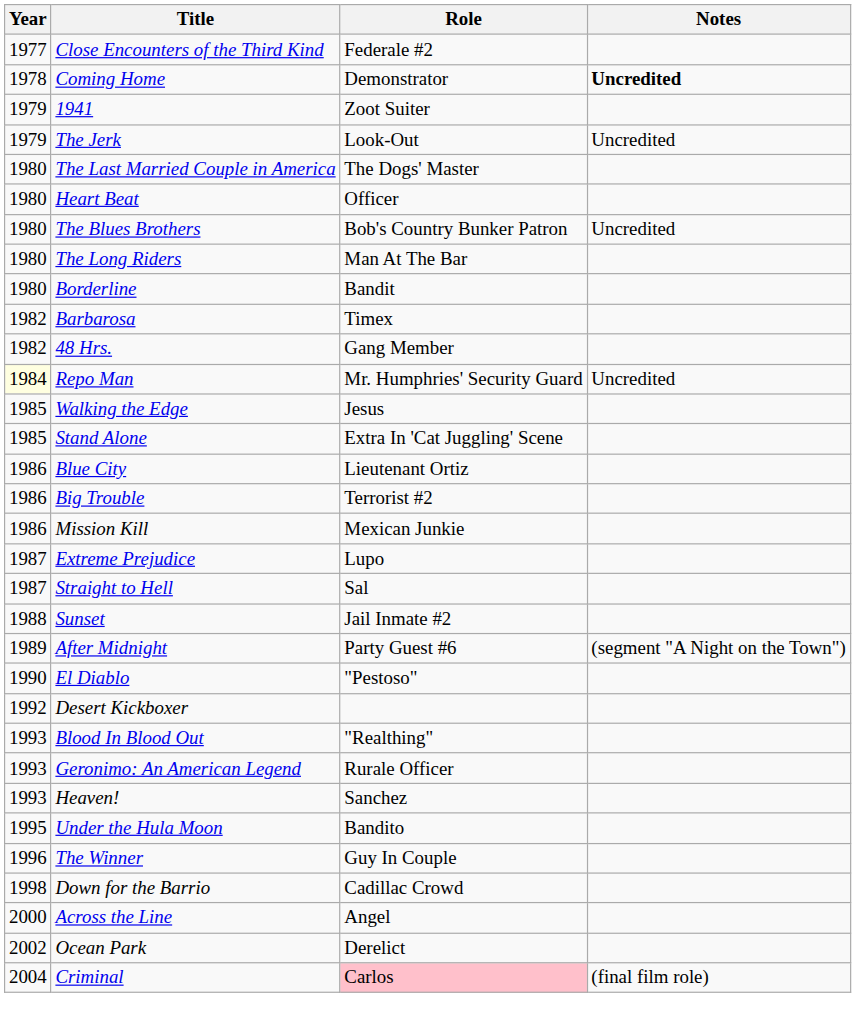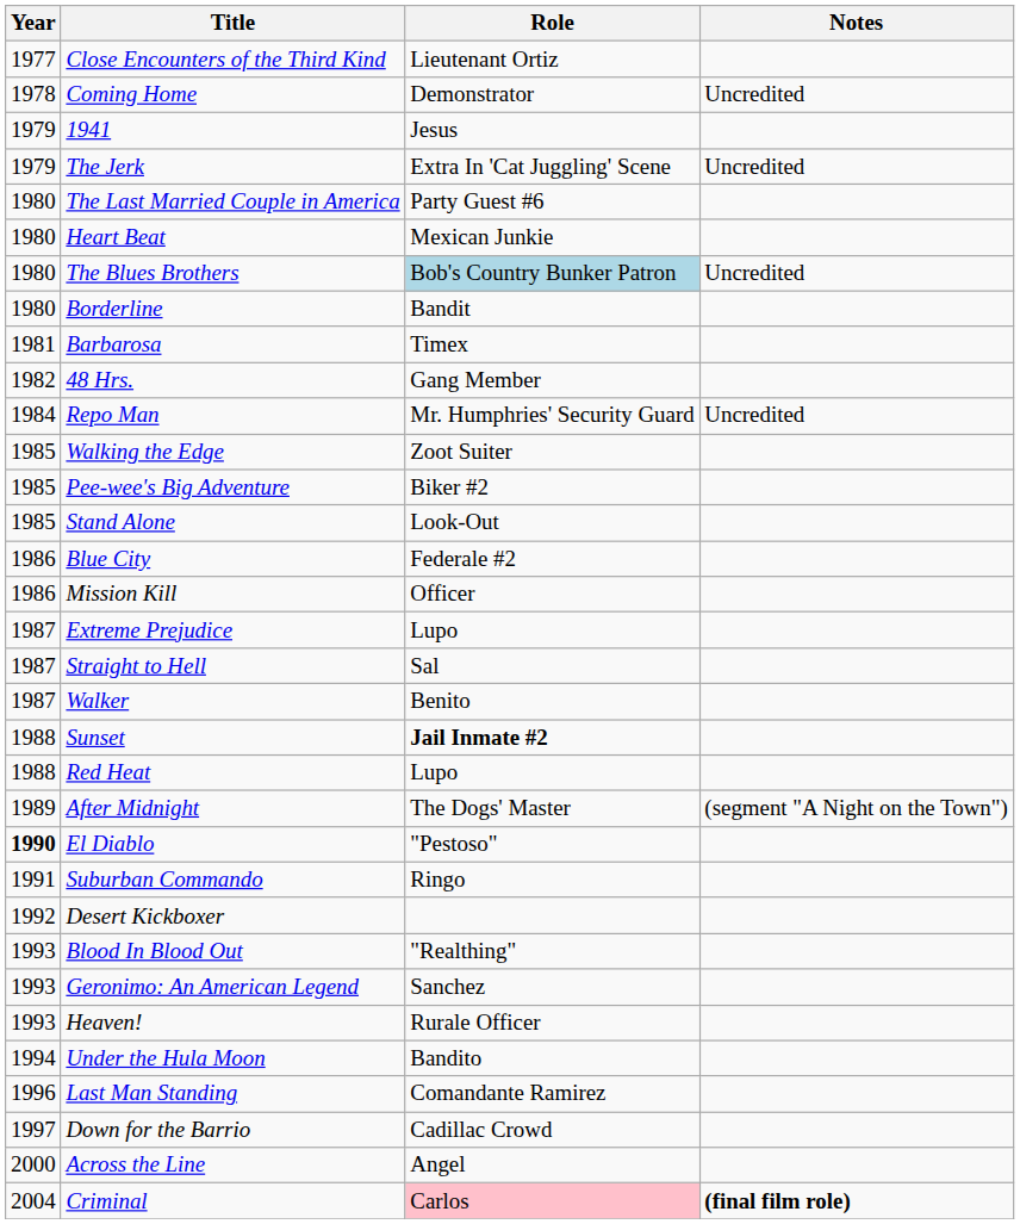 <table class="wikitable">
 <tr>
 <th>Year</th>
 <th>Title</th>
 <th>Role</th>
 <th>Notes</th>
 </tr>
 <tr>
 <td>1977</td>
 <td><em><a href='#'>Close Encounters of the Third Kind</a></em></td>
-<td>Federale #2</td>
+<td>Lieutenant Ortiz</td>
 <td></td>
 </tr>
 <tr>
 <td>1978</td>
 <td><em><a href='#'>Coming Home</a></em></td>
 <td>Demonstrator</td>
-<td><strong>Uncredited</strong></td>
+<td>Uncredited</td>
 </tr>
 <tr>
 <td>1979</td>
 <td><em><a href='#'>1941</a></em></td>
-<td>Zoot Suiter</td>
+<td>Jesus</td>
 <td></td>
 </tr>
 <tr>
 <td>1979</td>
 <td><em><a href='#'>The Jerk</a></em></td>
-<td>Look-Out</td>
+<td>Extra In 'Cat Juggling' Scene</td>
 <td>Uncredited</td>
 </tr>
 <tr>
 <td>1980</td>
 <td><em><a href='#'>The Last Married Couple in America</a></em></td>
-<td>The Dogs' Master</td>
+<td>Party Guest #6</td>
 <td></td>
 </tr>
 <tr>
 <td>1980</td>
 <td><em><a href='#'>Heart Beat</a></em></td>
-<td>Officer</td>
+<td>Mexican Junkie</td>
 <td></td>
 </tr>
 <tr>
 <td>1980</td>
 <td><em><a href='#'>The Blues Brothers</a></em></td>
-<td>Bob's Country Bunker Patron</td>
+<td style="background: lightblue;">Bob's Country Bunker Patron</td>
 <td>Uncredited</td>
-</tr>
-<tr>
-<td>1980</td>
-<td><em><a href='#'>The Long Riders</a></em></td>
-<td>Man At The Bar</td>
-<td></td>
 </tr>
 <tr>
 <td>1980</td>
 <td><em><a href='#'>Borderline</a></em></td>
 <td>Bandit</td>
 <td></td>
 </tr>
 <tr>
-<td>1982</td>
+<td>1981</td>
 <td><em><a href='#'>Barbarosa</a></em></td>
 <td>Timex</td>
 <td></td>
 </tr>
 <tr>
 <td>1982</td>
 <td><em><a href='#'>48 Hrs.</a></em></td>
 <td>Gang Member</td>
 <td></td>
 </tr>
 <tr>
-<td style="background: lightyellow;">1984</td>
+<td>1984</td>
 <td><em><a href='#'>Repo Man</a></em></td>
 <td>Mr. Humphries' Security Guard</td>
 <td>Uncredited</td>
 </tr>
 <tr>
 <td>1985</td>
 <td><em><a href='#'>Walking the Edge</a></em></td>
-<td>Jesus</td>
+<td>Zoot Suiter</td>
+<td></td>
+</tr>
+<tr>
+<td>1985</td>
+<td><em><a href='#'>Pee-wee's Big Adventure</a></em></td>
+<td>Biker #2</td>
 <td></td>
 </tr>
 <tr>
 <td>1985</td>
 <td><em><a href='#'>Stand Alone</a></em></td>
-<td>Extra In 'Cat Juggling' Scene</td>
+<td>Look-Out</td>
 <td></td>
 </tr>
 <tr>
 <td>1986</td>
 <td><em><a href='#'>Blue City</a></em></td>
-<td>Lieutenant Ortiz</td>
-<td></td>
-</tr>
-<tr>
-<td>1986</td>
-<td><em><a href='#'>Big Trouble</a></em></td>
-<td>Terrorist #2</td>
+<td>Federale #2</td>
 <td></td>
 </tr>
 <tr>
 <td>1986</td>
 <td><em>Mission Kill</em></td>
-<td>Mexican Junkie</td>
+<td>Officer</td>
 <td></td>
 </tr>
 <tr>
 <td>1987</td>
 <td><em><a href='#'>Extreme Prejudice</a></em></td>
 <td>Lupo</td>
 <td></td>
 </tr>
 <tr>
 <td>1987</td>
 <td><em><a href='#'>Straight to Hell</a></em></td>
 <td>Sal</td>
 <td></td>
 </tr>
 <tr>
+<td>1987</td>
+<td><em><a href='#'>Walker</a></em></td>
+<td>Benito</td>
+<td></td>
+</tr>
+<tr>
 <td>1988</td>
 <td><em><a href='#'>Sunset</a></em></td>
-<td>Jail Inmate #2</td>
+<td><strong>Jail Inmate #2</strong></td>
+<td></td>
+</tr>
+<tr>
+<td>1988</td>
+<td><em><a href='#'>Red Heat</a></em></td>
+<td>Lupo</td>
 <td></td>
 </tr>
 <tr>
 <td>1989</td>
 <td><em><a href='#'>After Midnight</a></em></td>
-<td>Party Guest #6</td>
+<td>The Dogs' Master</td>
 <td>(segment "A Night on the Town")</td>
 </tr>
 <tr>
-<td>1990</td>
+<td><strong>1990</strong></td>
 <td><em><a href='#'>El Diablo</a></em></td>
 <td>"Pestoso"</td>
+<td></td>
+</tr>
+<tr>
+<td>1991</td>
+<td><em><a href='#'>Suburban Commando</a></em></td>
+<td>Ringo</td>
 <td></td>
 </tr>
 <tr>
 <td>1992</td>
 <td><em>Desert Kickboxer</em></td>
 <td></td>
 <td></td>
 </tr>
 <tr>
 <td>1993</td>
 <td><em><a href='#'>Blood In Blood Out</a></em></td>
 <td>"Realthing"</td>
 <td></td>
 </tr>
 <tr>
 <td>1993</td>
 <td><em><a href='#'>Geronimo: An American Legend</a></em></td>
-<td>Rurale Officer</td>
+<td>Sanchez</td>
 <td></td>
 </tr>
 <tr>
 <td>1993</td>
 <td><em>Heaven!</em></td>
-<td>Sanchez</td>
+<td>Rurale Officer</td>
 <td></td>
 </tr>
 <tr>
-<td>1995</td>
+<td>1994</td>
 <td><em><a href='#'>Under the Hula Moon</a></em></td>
 <td>Bandito</td>
 <td></td>
 </tr>
 <tr>
 <td>1996</td>
-<td><em><a href='#'>The Winner</a></em></td>
-<td>Guy In Couple</td>
+<td><em><a href='#'>Last Man Standing</a></em></td>
+<td>Comandante Ramirez</td>
 <td></td>
 </tr>
 <tr>
-<td>1998</td>
+<td>1997</td>
 <td><em>Down for the Barrio</em></td>
 <td>Cadillac Crowd</td>
 <td></td>
 </tr>
 <tr>
 <td>2000</td>
 <td><em><a href='#'>Across the Line</a></em></td>
 <td>Angel</td>
 <td></td>
 </tr>
 <tr>
-<td>2002</td>
-<td><em>Ocean Park</em></td>
-<td>Derelict</td>
-<td></td>
-</tr>
-<tr>
 <td>2004</td>
 <td><em><a href='#'>Criminal</a></em></td>
 <td style="background: pink;">Carlos</td>
-<td>(final film role)</td>
+<td><strong>(final film role)</strong></td>
 </tr>
 </table>
